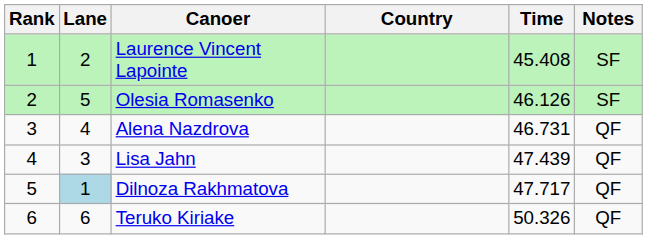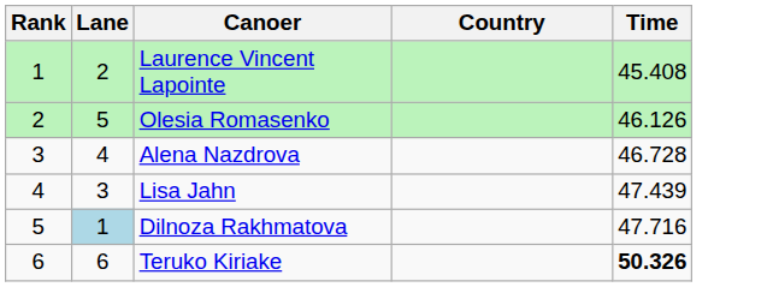 <table class="wikitable" style="text-align:center;">
 <tr>
 <th width=30>Rank</th>
 <th width=30>Lane</th>
 <th width=175>Canoer</th>
 <th width=150>Country</th>
 <th width=30>Time</th>
-<th width=50>Notes</th>
 </tr>
 <tr bgcolor=bbf3bb>
 <td>1</td>
 <td>2</td>
 <td align=left><a href='#'>Laurence Vincent Lapointe</a></td>
 <td align=left></td>
 <td>45.408</td>
-<td>SF</td>
 </tr>
 <tr bgcolor=bbf3bb>
 <td>2</td>
 <td>5</td>
 <td align=left><a href='#'>Olesia Romasenko</a></td>
 <td align=left></td>
 <td>46.126</td>
-<td>SF</td>
 </tr>
 <tr>
 <td>3</td>
 <td>4</td>
 <td align=left><a href='#'>Alena Nazdrova</a></td>
 <td align=left></td>
-<td>46.731</td>
-<td>QF</td>
+<td>46.728</td>
 </tr>
 <tr>
 <td>4</td>
 <td>3</td>
 <td align=left><a href='#'>Lisa Jahn</a></td>
 <td align=left></td>
 <td>47.439</td>
-<td>QF</td>
 </tr>
 <tr>
 <td>5</td>
 <td style="background: lightblue;">1</td>
 <td align=left><a href='#'>Dilnoza Rakhmatova</a></td>
 <td align=left></td>
-<td>47.717</td>
-<td>QF</td>
+<td>47.716</td>
 </tr>
 <tr>
 <td>6</td>
 <td>6</td>
 <td align=left><a href='#'>Teruko Kiriake</a></td>
 <td align=left></td>
-<td>50.326</td>
-<td>QF</td>
+<td><strong>50.326</strong></td>
 </tr>
 </table>
